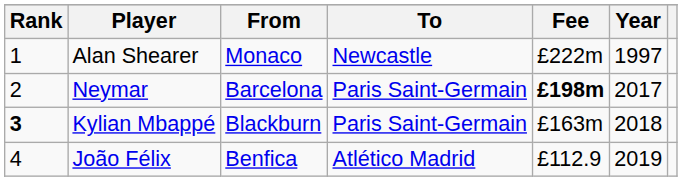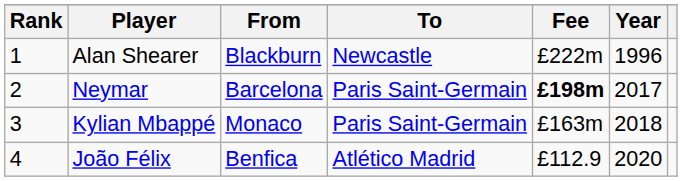 <table class="wikitable">
 <tr>
 </tr>
 <tr>
 <th>Rank</th>
 <th>Player</th>
 <th>From</th>
 <th>To</th>
 <th>Fee</th>
 <th>Year</th>
 <th></th>
 </tr>
 <tr>
 <td>1</td>
 <td>Alan Shearer</td>
-<td> <a href='#'>Monaco</a></td>
+<td> <a href='#'>Blackburn</a></td>
 <td> <a href='#'>Newcastle</a></td>
 <td>£222m</td>
-<td>1997</td>
+<td>1996</td>
 <td></td>
 </tr>
 <tr>
 <td>2</td>
 <td><a href='#'>Neymar</a></td>
 <td> <a href='#'>Barcelona</a></td>
 <td> <a href='#'>Paris Saint-Germain</a></td>
 <td><strong>£198m</strong></td>
 <td>2017</td>
 <td></td>
 </tr>
 <tr>
-<td><strong>3</strong></td>
+<td>3</td>
 <td><a href='#'>Kylian Mbappé</a></td>
-<td> <a href='#'>Blackburn</a></td>
+<td> <a href='#'>Monaco</a></td>
 <td> <a href='#'>Paris Saint-Germain</a></td>
 <td>£163m</td>
 <td>2018</td>
 <td></td>
 </tr>
 <tr>
 <td>4</td>
 <td><a href='#'>João Félix</a></td>
 <td> <a href='#'>Benfica</a></td>
 <td> <a href='#'>Atlético Madrid</a></td>
 <td>£112.9</td>
-<td>2019</td>
+<td>2020</td>
 <td></td>
 </tr>
 </table>
